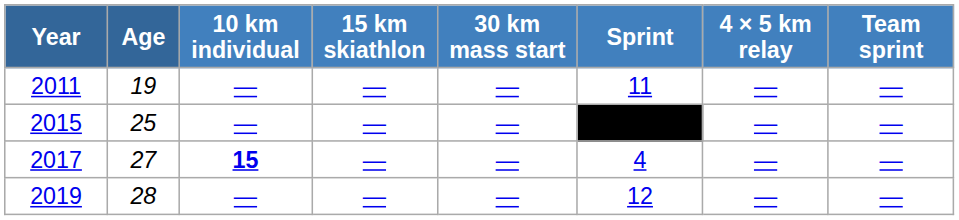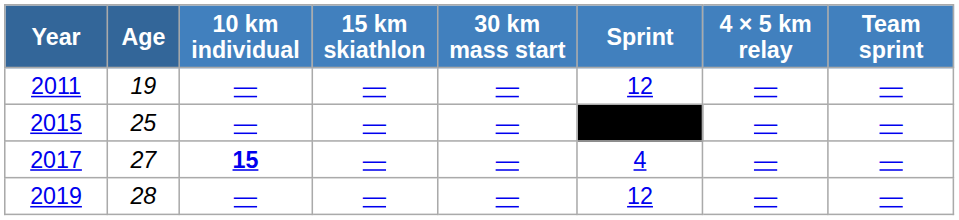 <table class="wikitable" style="font-size:95%; text-align:center; border:grey solid 1px; border-collapse:collapse; background:#ffffff;">
 <tr>
 <th style="background-color:#369; color:white; width:60px;"> Year </th>
 <th style="background-color:#369; color:white; width:40px;"> Age </th>
 <th style="background-color:#4180be; color:white; width:75px;"> 10 km <br> individual </th>
 <th style="background-color:#4180be; color:white; width:75px;"> 15 km <br> skiathlon </th>
 <th style="background-color:#4180be; color:white; width:75px;"> 30 km <br> mass start </th>
 <th style="background-color:#4180be; color:white; width:75px;"> Sprint </th>
 <th style="background-color:#4180be; color:white; width:75px;"> 4 × 5 km <br> relay </th>
 <th style="background-color:#4180be; color:white; width:75px;"> Team <br> sprint </th>
 </tr>
 <tr>
 <td><a href='#'>2011</a></td>
 <td><em>19</em></td>
 <td><a href='#'>—</a></td>
 <td><a href='#'>—</a></td>
 <td><a href='#'>—</a></td>
-<td><a href='#'>11</a></td>
+<td><a href='#'>12</a></td>
 <td><a href='#'>—</a></td>
 <td><a href='#'>—</a></td>
 </tr>
 <tr>
 <td><a href='#'>2015</a></td>
 <td><em>25</em></td>
 <td><a href='#'>—</a></td>
 <td><a href='#'>—</a></td>
 <td><a href='#'>—</a></td>
 <td style="background:#000; color:#fff;"><a href='#'><span></span></a></td>
 <td><a href='#'>—</a></td>
 <td><a href='#'>—</a></td>
 </tr>
 <tr>
 <td><a href='#'>2017</a></td>
 <td><em>27</em></td>
 <td><strong><a href='#'>15</a></strong></td>
 <td><a href='#'>—</a></td>
 <td><a href='#'>—</a></td>
 <td><a href='#'>4</a></td>
 <td><a href='#'>—</a></td>
 <td><a href='#'>—</a></td>
 </tr>
 <tr>
 <td><a href='#'>2019</a></td>
 <td><em>28</em></td>
 <td><a href='#'>—</a></td>
 <td><a href='#'>—</a></td>
 <td><a href='#'>—</a></td>
 <td><a href='#'>12</a></td>
 <td><a href='#'>—</a></td>
 <td><a href='#'>—</a></td>
 </tr>
 </table>
